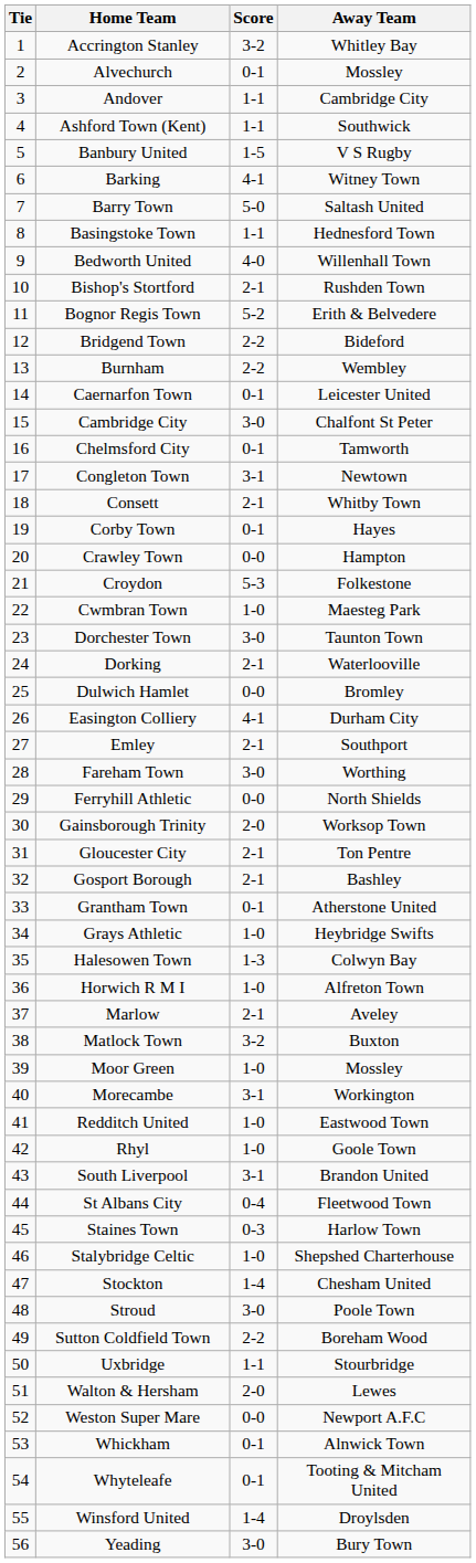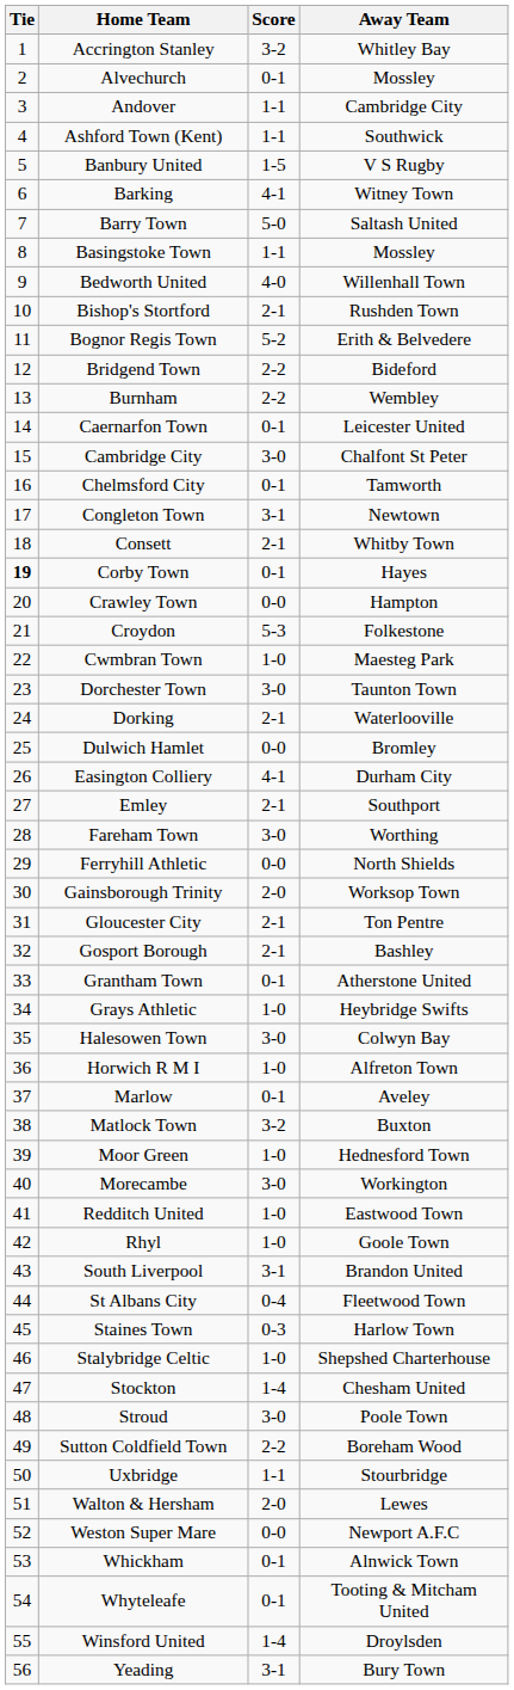 <table class="wikitable" style="text-align:center;">
 <tr>
 <th width=20>Tie</th>
 <th width=175>Home Team</th>
 <th width=20>Score</th>
 <th width=175>Away Team</th>
 </tr>
 <tr>
 <td>1</td>
 <td>Accrington Stanley</td>
 <td>3-2</td>
 <td>Whitley Bay</td>
 </tr>
 <tr>
 <td>2</td>
 <td>Alvechurch</td>
 <td>0-1</td>
 <td>Mossley</td>
 </tr>
 <tr>
 <td>3</td>
 <td>Andover</td>
 <td>1-1</td>
 <td>Cambridge City</td>
 </tr>
 <tr>
 <td>4</td>
 <td>Ashford Town (Kent)</td>
 <td>1-1</td>
 <td>Southwick</td>
 </tr>
 <tr>
 <td>5</td>
 <td>Banbury United</td>
 <td>1-5</td>
 <td>V S Rugby</td>
 </tr>
 <tr>
 <td>6</td>
 <td>Barking</td>
 <td>4-1</td>
 <td>Witney Town</td>
 </tr>
 <tr>
 <td>7</td>
 <td>Barry Town</td>
 <td>5-0</td>
 <td>Saltash United</td>
 </tr>
 <tr>
 <td>8</td>
 <td>Basingstoke Town</td>
 <td>1-1</td>
-<td>Hednesford Town</td>
+<td>Mossley</td>
 </tr>
 <tr>
 <td>9</td>
 <td>Bedworth United</td>
 <td>4-0</td>
 <td>Willenhall Town</td>
 </tr>
 <tr>
 <td>10</td>
 <td>Bishop's Stortford</td>
 <td>2-1</td>
 <td>Rushden Town</td>
 </tr>
 <tr>
 <td>11</td>
 <td>Bognor Regis Town</td>
 <td>5-2</td>
 <td>Erith & Belvedere</td>
 </tr>
 <tr>
 <td>12</td>
 <td>Bridgend Town</td>
 <td>2-2</td>
 <td>Bideford</td>
 </tr>
 <tr>
 <td>13</td>
 <td>Burnham</td>
 <td>2-2</td>
 <td>Wembley</td>
 </tr>
 <tr>
 <td>14</td>
 <td>Caernarfon Town</td>
 <td>0-1</td>
 <td>Leicester United</td>
 </tr>
 <tr>
 <td>15</td>
 <td>Cambridge City</td>
 <td>3-0</td>
 <td>Chalfont St Peter</td>
 </tr>
 <tr>
 <td>16</td>
 <td>Chelmsford City</td>
 <td>0-1</td>
 <td>Tamworth</td>
 </tr>
 <tr>
 <td>17</td>
 <td>Congleton Town</td>
 <td>3-1</td>
 <td>Newtown</td>
 </tr>
 <tr>
 <td>18</td>
 <td>Consett</td>
 <td>2-1</td>
 <td>Whitby Town</td>
 </tr>
 <tr>
-<td>19</td>
+<td><strong>19</strong></td>
 <td>Corby Town</td>
 <td>0-1</td>
 <td>Hayes</td>
 </tr>
 <tr>
 <td>20</td>
 <td>Crawley Town</td>
 <td>0-0</td>
 <td>Hampton</td>
 </tr>
 <tr>
 <td>21</td>
 <td>Croydon</td>
 <td>5-3</td>
 <td>Folkestone</td>
 </tr>
 <tr>
 <td>22</td>
 <td>Cwmbran Town</td>
 <td>1-0</td>
 <td>Maesteg Park</td>
 </tr>
 <tr>
 <td>23</td>
 <td>Dorchester Town</td>
 <td>3-0</td>
 <td>Taunton Town</td>
 </tr>
 <tr>
 <td>24</td>
 <td>Dorking</td>
 <td>2-1</td>
 <td>Waterlooville</td>
 </tr>
 <tr>
 <td>25</td>
 <td>Dulwich Hamlet</td>
 <td>0-0</td>
 <td>Bromley</td>
 </tr>
 <tr>
 <td>26</td>
 <td>Easington Colliery</td>
 <td>4-1</td>
 <td>Durham City</td>
 </tr>
 <tr>
 <td>27</td>
 <td>Emley</td>
 <td>2-1</td>
 <td>Southport</td>
 </tr>
 <tr>
 <td>28</td>
 <td>Fareham Town</td>
 <td>3-0</td>
 <td>Worthing</td>
 </tr>
 <tr>
 <td>29</td>
 <td>Ferryhill Athletic</td>
 <td>0-0</td>
 <td>North Shields</td>
 </tr>
 <tr>
 <td>30</td>
 <td>Gainsborough Trinity</td>
 <td>2-0</td>
 <td>Worksop Town</td>
 </tr>
 <tr>
 <td>31</td>
 <td>Gloucester City</td>
 <td>2-1</td>
 <td>Ton Pentre</td>
 </tr>
 <tr>
 <td>32</td>
 <td>Gosport Borough</td>
 <td>2-1</td>
 <td>Bashley</td>
 </tr>
 <tr>
 <td>33</td>
 <td>Grantham Town</td>
 <td>0-1</td>
 <td>Atherstone United</td>
 </tr>
 <tr>
 <td>34</td>
 <td>Grays Athletic</td>
 <td>1-0</td>
 <td>Heybridge Swifts</td>
 </tr>
 <tr>
 <td>35</td>
 <td>Halesowen Town</td>
-<td>1-3</td>
+<td>3-0</td>
 <td>Colwyn Bay</td>
 </tr>
 <tr>
 <td>36</td>
 <td>Horwich R M I</td>
 <td>1-0</td>
 <td>Alfreton Town</td>
 </tr>
 <tr>
 <td>37</td>
 <td>Marlow</td>
-<td>2-1</td>
+<td>0-1</td>
 <td>Aveley</td>
 </tr>
 <tr>
 <td>38</td>
 <td>Matlock Town</td>
 <td>3-2</td>
 <td>Buxton</td>
 </tr>
 <tr>
 <td>39</td>
 <td>Moor Green</td>
 <td>1-0</td>
-<td>Mossley</td>
+<td>Hednesford Town</td>
 </tr>
 <tr>
 <td>40</td>
 <td>Morecambe</td>
-<td>3-1</td>
+<td>3-0</td>
 <td>Workington</td>
 </tr>
 <tr>
 <td>41</td>
 <td>Redditch United</td>
 <td>1-0</td>
 <td>Eastwood Town</td>
 </tr>
 <tr>
 <td>42</td>
 <td>Rhyl</td>
 <td>1-0</td>
 <td>Goole Town</td>
 </tr>
 <tr>
 <td>43</td>
 <td>South Liverpool</td>
 <td>3-1</td>
 <td>Brandon United</td>
 </tr>
 <tr>
 <td>44</td>
 <td>St Albans City</td>
 <td>0-4</td>
 <td>Fleetwood Town</td>
 </tr>
 <tr>
 <td>45</td>
 <td>Staines Town</td>
 <td>0-3</td>
 <td>Harlow Town</td>
 </tr>
 <tr>
 <td>46</td>
 <td>Stalybridge Celtic</td>
 <td>1-0</td>
 <td>Shepshed Charterhouse</td>
 </tr>
 <tr>
 <td>47</td>
 <td>Stockton</td>
 <td>1-4</td>
 <td>Chesham United</td>
 </tr>
 <tr>
 <td>48</td>
 <td>Stroud</td>
 <td>3-0</td>
 <td>Poole Town</td>
 </tr>
 <tr>
 <td>49</td>
 <td>Sutton Coldfield Town</td>
 <td>2-2</td>
 <td>Boreham Wood</td>
 </tr>
 <tr>
 <td>50</td>
 <td>Uxbridge</td>
 <td>1-1</td>
 <td>Stourbridge</td>
 </tr>
 <tr>
 <td>51</td>
 <td>Walton & Hersham</td>
 <td>2-0</td>
 <td>Lewes</td>
 </tr>
 <tr>
 <td>52</td>
 <td>Weston Super Mare</td>
 <td>0-0</td>
 <td>Newport A.F.C</td>
 </tr>
 <tr>
 <td>53</td>
 <td>Whickham</td>
 <td>0-1</td>
 <td>Alnwick Town</td>
 </tr>
 <tr>
 <td>54</td>
 <td>Whyteleafe</td>
 <td>0-1</td>
 <td>Tooting & Mitcham United</td>
 </tr>
 <tr>
 <td>55</td>
 <td>Winsford United</td>
 <td>1-4</td>
 <td>Droylsden</td>
 </tr>
 <tr>
 <td>56</td>
 <td>Yeading</td>
-<td>3-0</td>
+<td>3-1</td>
 <td>Bury Town</td>
 </tr>
 </table>
